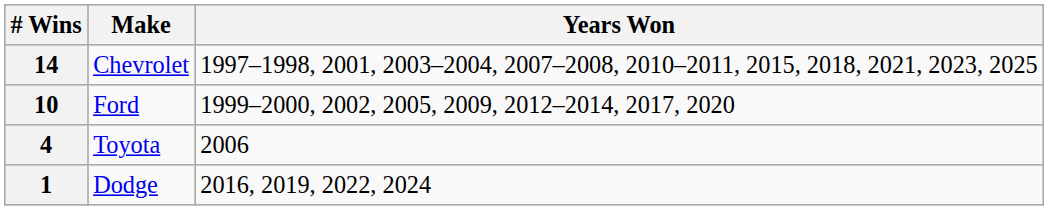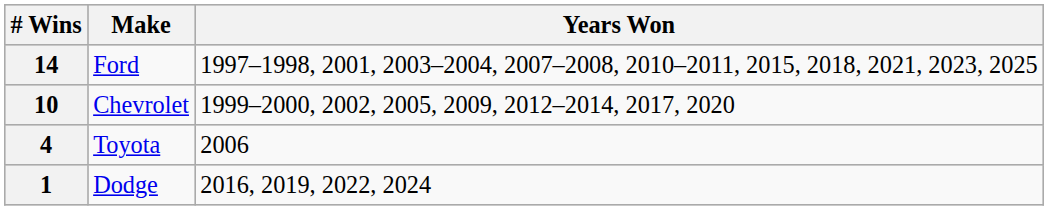 <table class="wikitable" style="font-size: 95%;">
 <tr>
 <th># Wins</th>
 <th>Make</th>
 <th>Years Won</th>
 </tr>
 <tr>
 <th>14</th>
-<td> <a href='#'>Chevrolet</a></td>
+<td> <a href='#'>Ford</a></td>
 <td>1997–1998, 2001, 2003–2004, 2007–2008, 2010–2011, 2015, 2018, 2021, 2023, 2025</td>
 </tr>
 <tr>
 <th>10</th>
-<td> <a href='#'>Ford</a></td>
+<td> <a href='#'>Chevrolet</a></td>
 <td>1999–2000, 2002, 2005, 2009, 2012–2014, 2017, 2020</td>
 </tr>
 <tr>
 <th>4</th>
 <td> <a href='#'>Toyota</a></td>
 <td>2006</td>
 </tr>
 <tr>
 <th rowspan="2">1</th>
 <td> <a href='#'>Dodge</a></td>
 <td>2016, 2019, 2022, 2024</td>
 </tr>
 </table>
